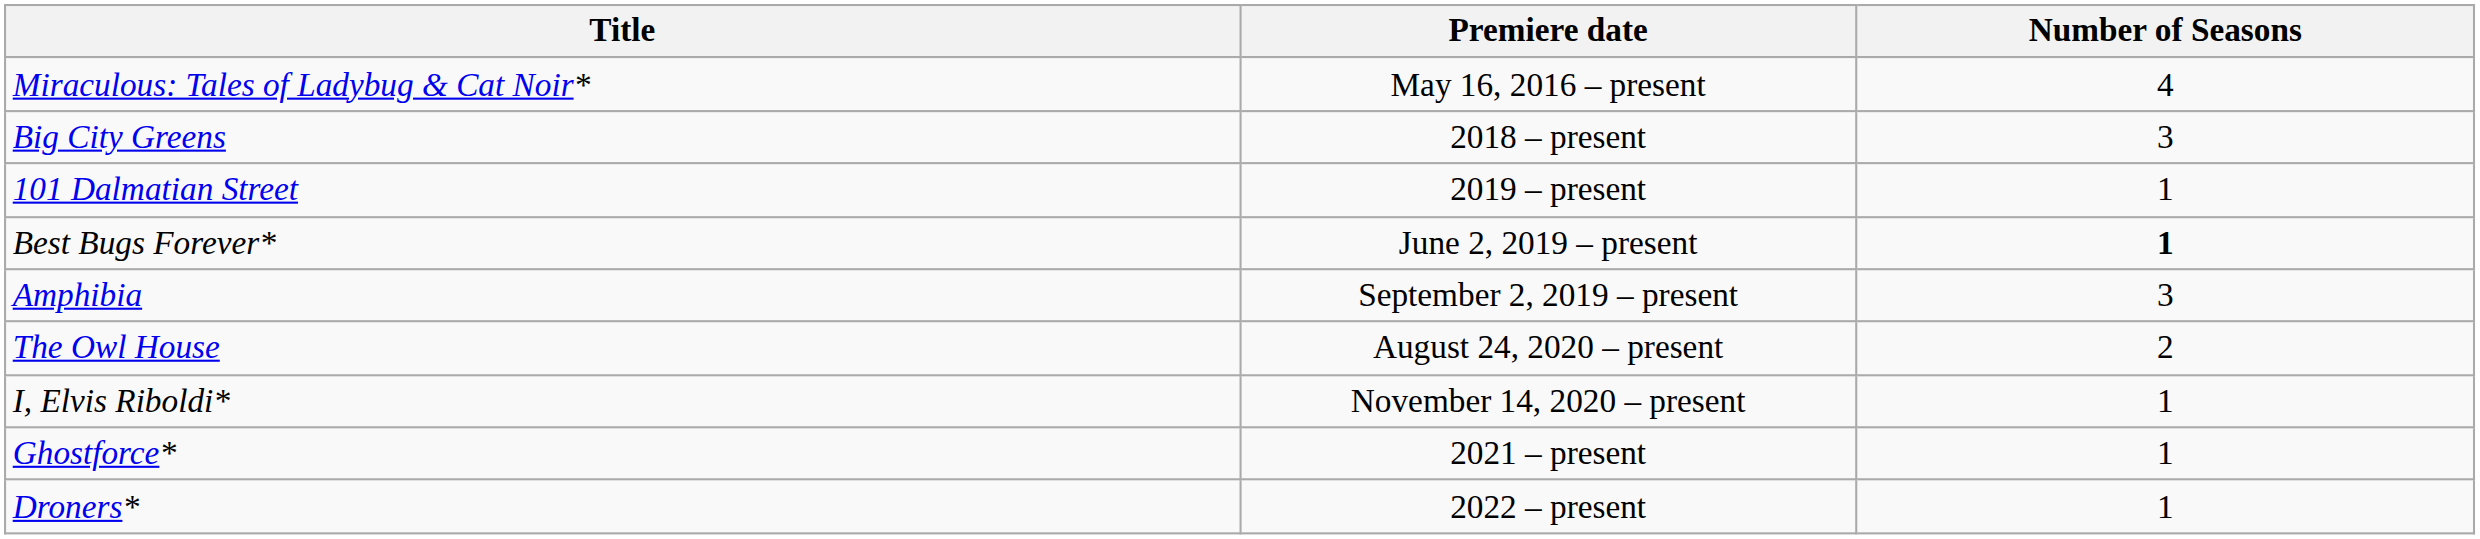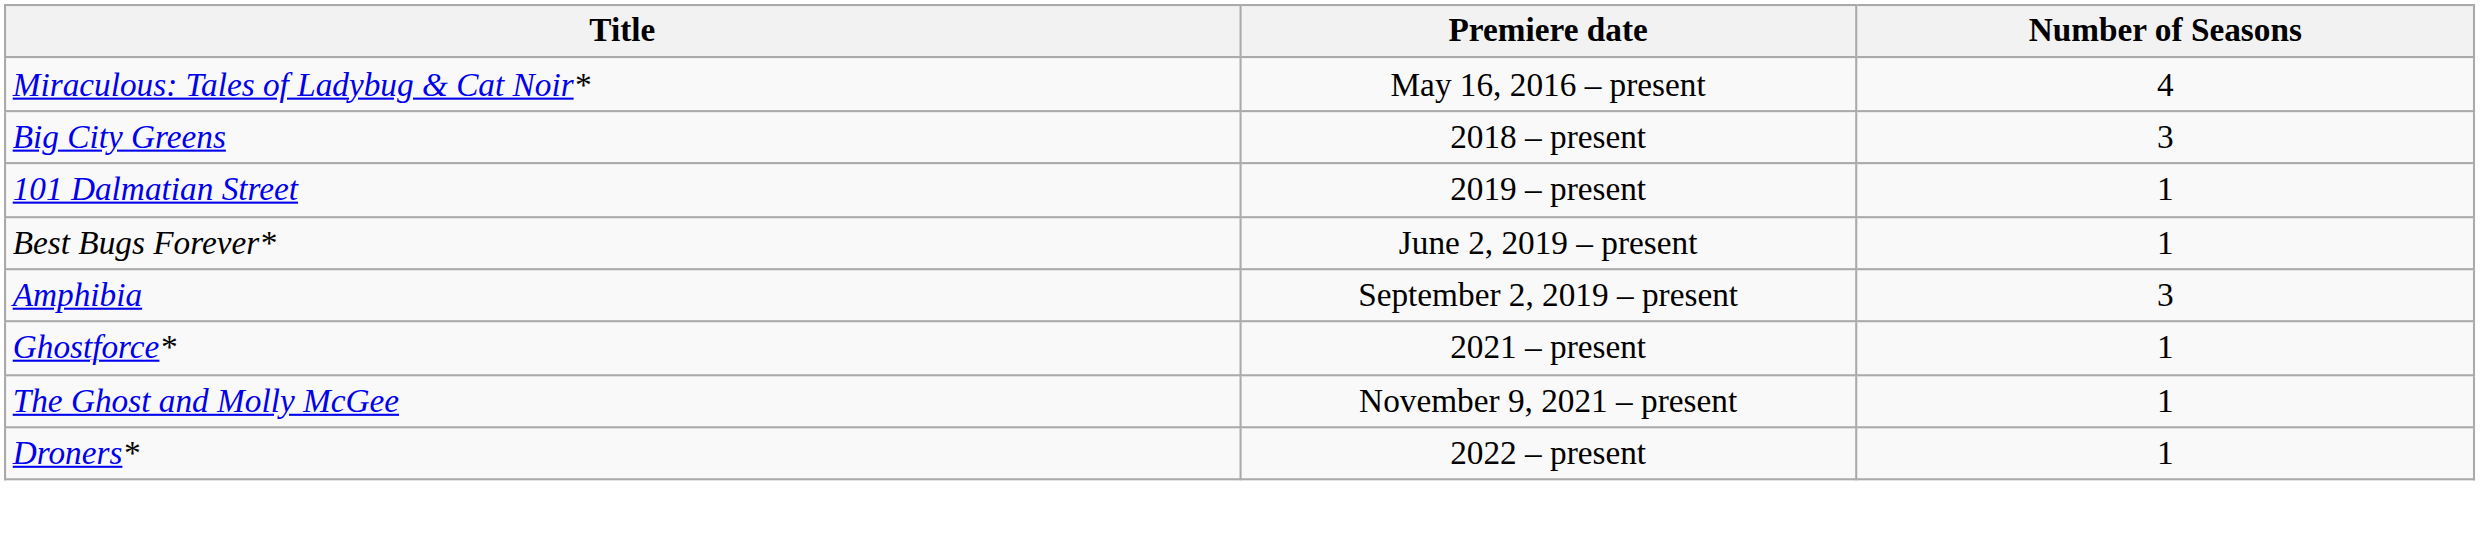 <table class="wikitable plainrowheaders sortable" style="width:75%;text-align: center;">
 <tr>
 <th scope="col" style="width:20%;">Title</th>
 <th scope="col" style="width:10%;">Premiere date</th>
 <th scope="col" style="width:10%;">Number of Seasons</th>
 </tr>
 <tr>
 <td scope="row" style="text-align:left;"><em><a href='#'>Miraculous: Tales of Ladybug & Cat Noir</a>*</em></td>
 <td>May 16, 2016 – present</td>
 <td>4</td>
 </tr>
 <tr>
 <td scope="row" style="text-align:left;"><em><a href='#'>Big City Greens</a></em></td>
 <td>2018 – present</td>
 <td>3</td>
 </tr>
 <tr>
 <td scope="row" style="text-align:left;"><em><a href='#'>101 Dalmatian Street</a></em></td>
 <td>2019 – present</td>
 <td>1</td>
 </tr>
 <tr>
 <td scope="row" style="text-align:left;"><em>Best Bugs Forever*</em></td>
 <td>June 2, 2019 – present</td>
-<td><strong>1</strong></td>
+<td>1</td>
 </tr>
 <tr>
 <td scope="row" style="text-align:left;"><em><a href='#'>Amphibia</a></em></td>
 <td>September 2, 2019 – present</td>
 <td>3</td>
 </tr>
 <tr>
-<td scope="row" style="text-align:left;"><em><a href='#'>The Owl House</a></em></td>
-<td>August 24, 2020 – present</td>
-<td>2</td>
-</tr>
-<tr>
-<td scope="row" style="text-align:left;"><em>I, Elvis Riboldi*</em></td>
-<td>November 14, 2020 – present</td>
+<td scope="row" style="text-align:left;"><em><a href='#'>Ghostforce</a>*</em></td>
+<td>2021 – present</td>
 <td>1</td>
 </tr>
 <tr>
-<td scope="row" style="text-align:left;"><em><a href='#'>Ghostforce</a>*</em></td>
-<td>2021 – present</td>
+<td scope="row" style="text-align:left;"><em><a href='#'>The Ghost and Molly McGee</a></em></td>
+<td>November 9, 2021 – present</td>
 <td>1</td>
 </tr>
 <tr>
 <td scope="row" style="text-align:left;"><em><a href='#'>Droners</a>*</em></td>
 <td>2022 – present</td>
 <td>1</td>
 </tr>
 </table>
